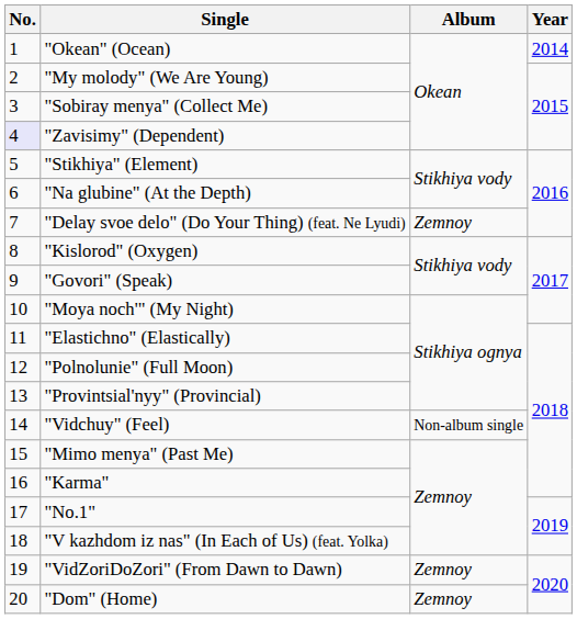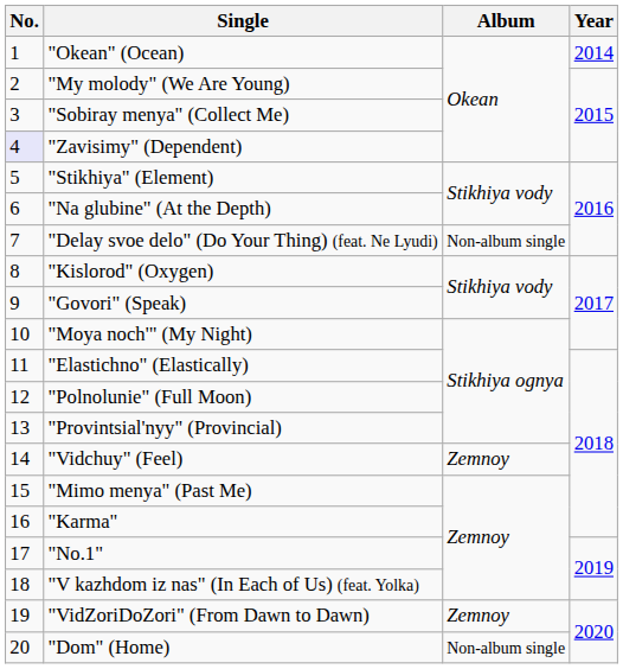 <table class="wikitable">
 <tr>
 <th>No.</th>
 <th>Single</th>
 <th>Album</th>
 <th>Year</th>
 </tr>
 <tr>
 <td>1</td>
 <td>"Okean" (Ocean)</td>
 <td rowspan="4"><em>Okean</em></td>
 <td><a href='#'>2014</a></td>
 </tr>
 <tr>
 <td>2</td>
 <td>"My molody" (We Are Young)</td>
 <td rowspan="3"><a href='#'>2015</a></td>
 </tr>
 <tr>
 <td>3</td>
 <td>"Sobiray menya" (Collect Me)</td>
 </tr>
 <tr>
 <td style="background: lavender;">4</td>
 <td>"Zavisimy" (Dependent)</td>
 </tr>
 <tr>
 <td>5</td>
 <td>"Stikhiya" (Element)</td>
 <td rowspan="2"><em>Stikhiya vody</em></td>
 <td rowspan="3"><a href='#'>2016</a></td>
 </tr>
 <tr>
 <td>6</td>
 <td>"Na glubine" (At the Depth)</td>
 </tr>
 <tr>
 <td>7</td>
 <td>"Delay svoe delo" (Do Your Thing) <small>(feat. Ne Lyudi)</small></td>
-<td><em>Zemnoy</em></td>
+<td><small>Non-album single</small></td>
 </tr>
 <tr>
 <td>8</td>
 <td>"Kislorod" (Oxygen)</td>
 <td rowspan="2"><em>Stikhiya vody</em></td>
 <td rowspan="3"><a href='#'>2017</a></td>
 </tr>
 <tr>
 <td>9</td>
 <td>"Govori" (Speak)</td>
 </tr>
 <tr>
 <td>10</td>
 <td>"Moya noch'" (My Night)</td>
 <td rowspan="4"><em>Stikhiya ognya</em></td>
 </tr>
 <tr>
 <td>11</td>
 <td>"Elastichno" (Elastically)</td>
 <td rowspan="6"><a href='#'>2018</a></td>
 </tr>
 <tr>
 <td>12</td>
 <td>"Polnolunie" (Full Moon)</td>
 </tr>
 <tr>
 <td>13</td>
 <td>"Provintsial'nyy" (Provincial)</td>
 </tr>
 <tr>
 <td>14</td>
 <td>"Vidchuy" (Feel)</td>
-<td><small>Non-album single</small></td>
+<td><em>Zemnoy</em></td>
 </tr>
 <tr>
 <td>15</td>
 <td>"Mimo menya" (Past Me)</td>
 <td rowspan="4"><em>Zemnoy</em></td>
 </tr>
 <tr>
 <td>16</td>
 <td>"Karma"</td>
 </tr>
 <tr>
 <td>17</td>
 <td>"No.1"</td>
 <td rowspan="2"><a href='#'>2019</a></td>
 </tr>
 <tr>
 <td>18</td>
 <td>"V kazhdom iz nas" (In Each of Us) <small>(feat. Yolka)</small></td>
 </tr>
 <tr>
 <td>19</td>
 <td>"VidZoriDoZori" (From Dawn to Dawn)</td>
 <td><em>Zemnoy</em></td>
 <td rowspan="2"><a href='#'>2020</a></td>
 </tr>
 <tr>
 <td>20</td>
 <td>"Dom" (Home)</td>
-<td><em>Zemnoy</em></td>
+<td><small>Non-album single</small></td>
 </tr>
 </table>
